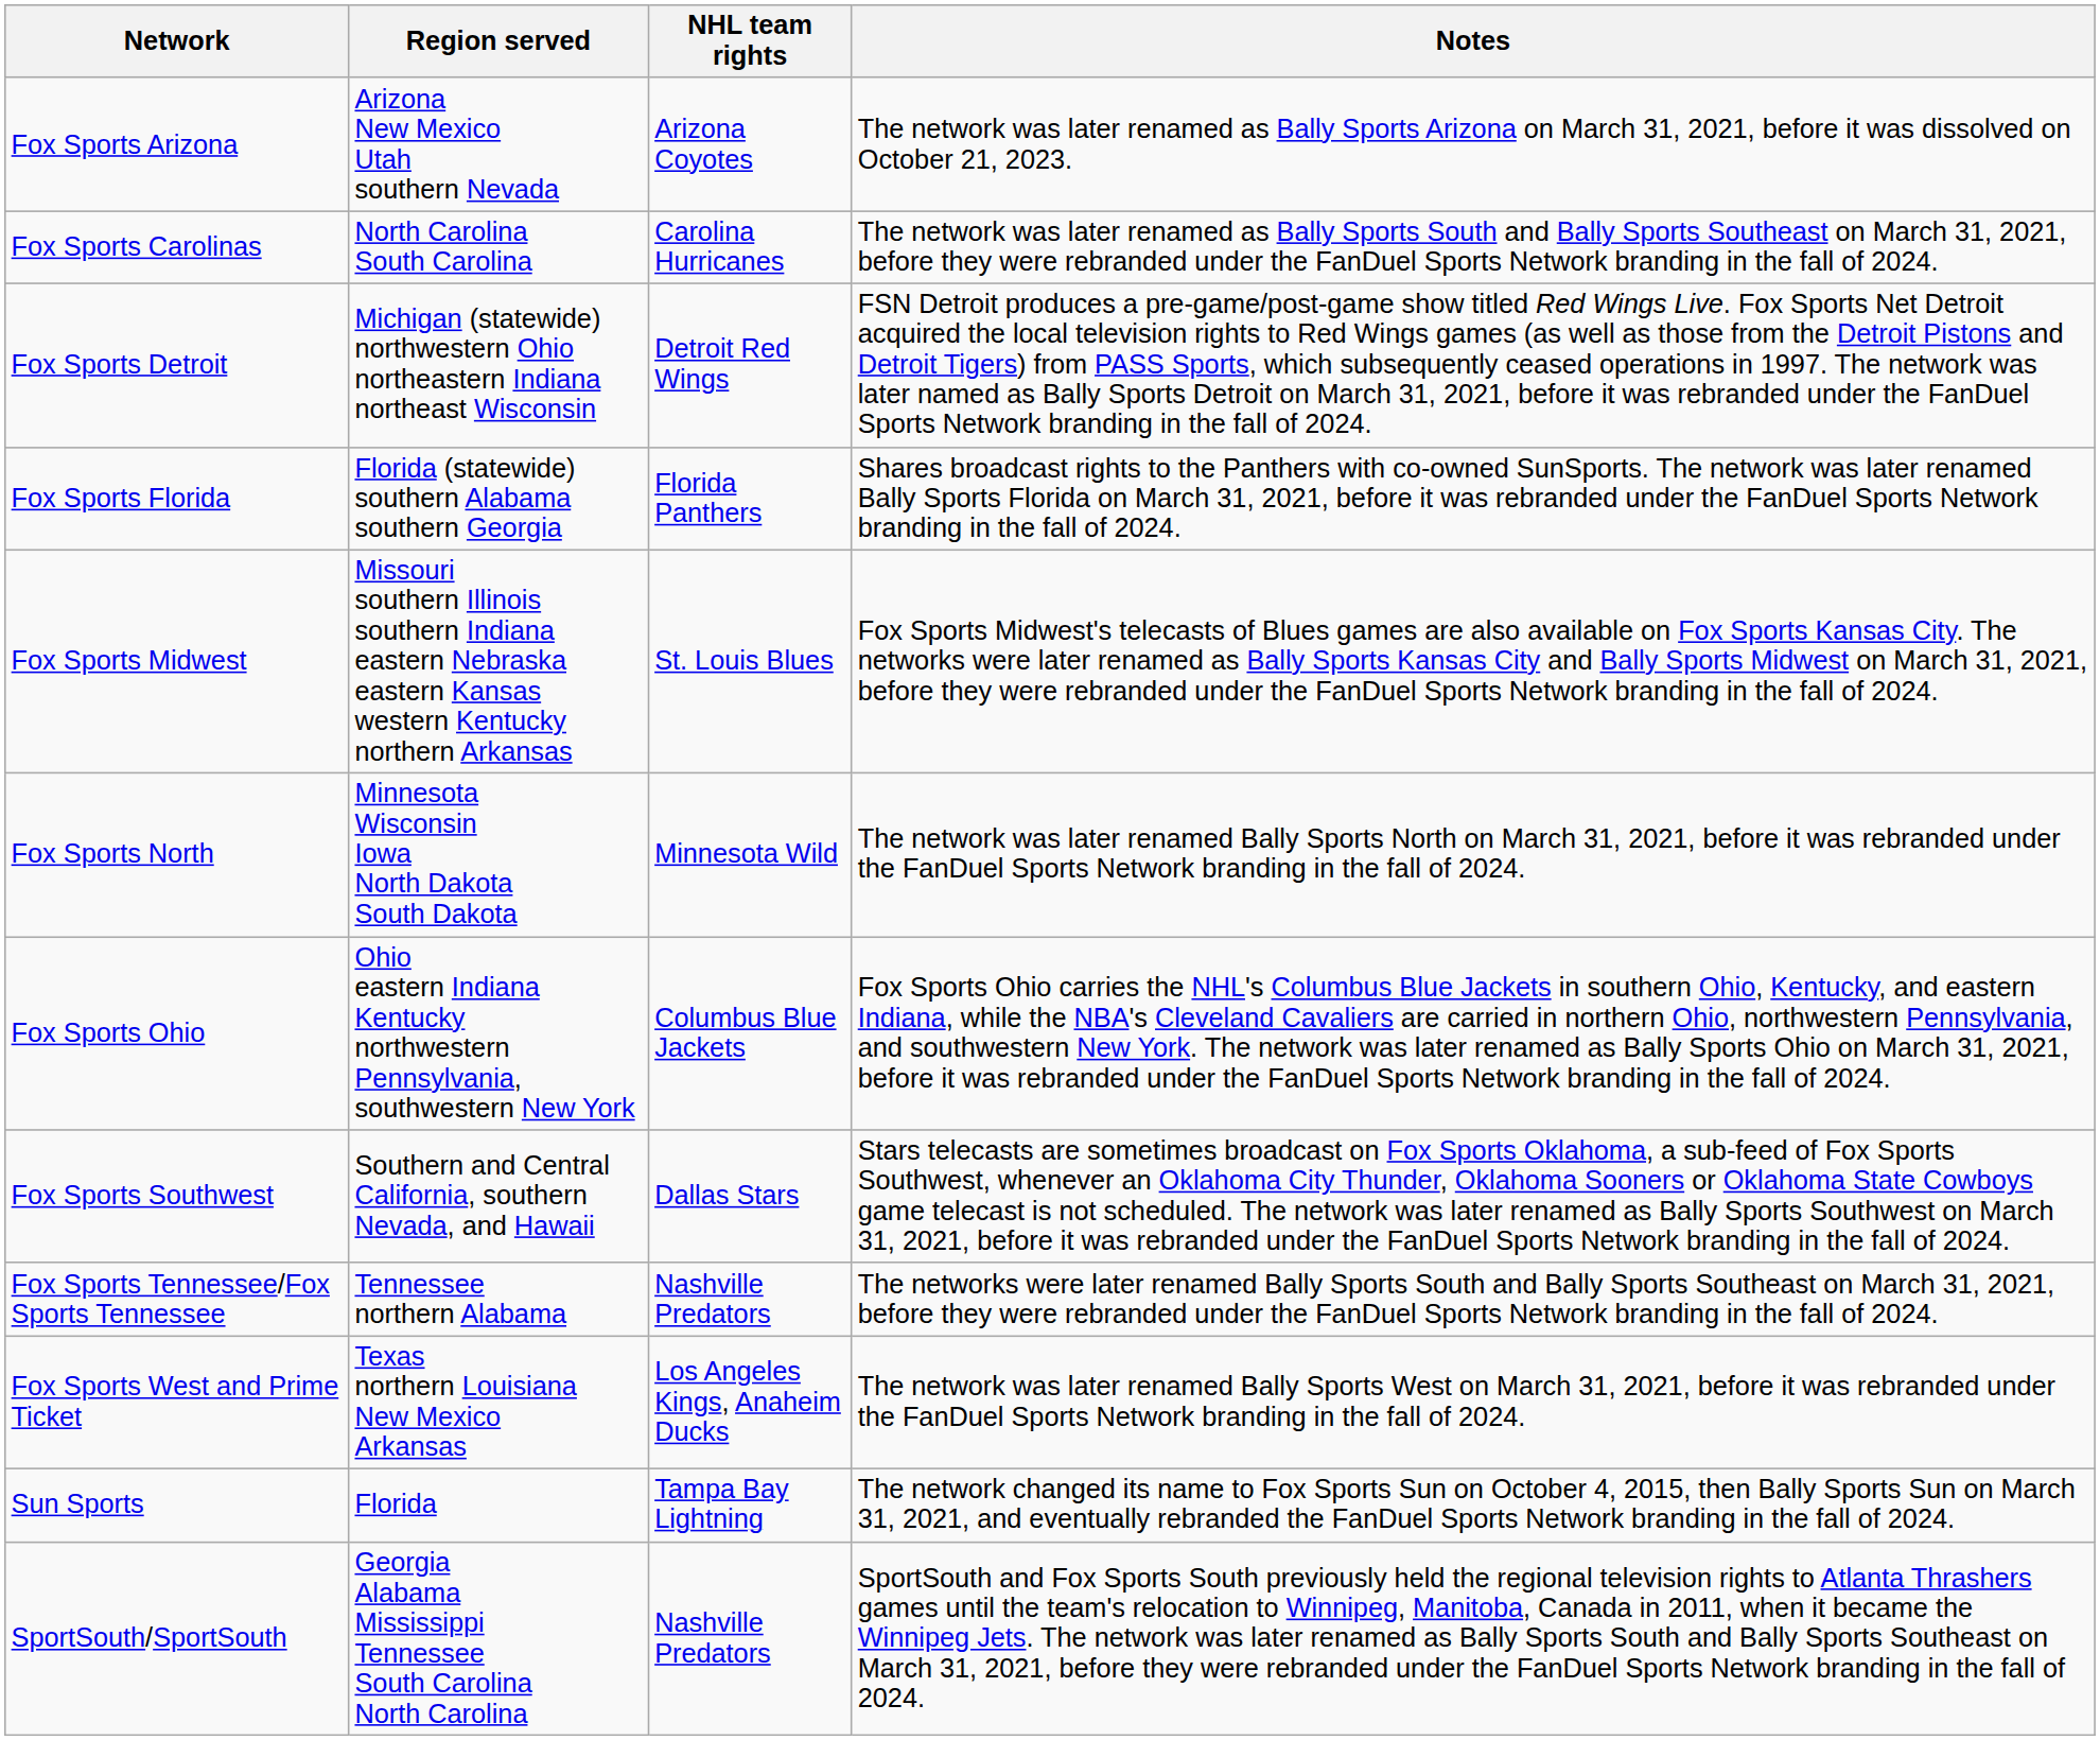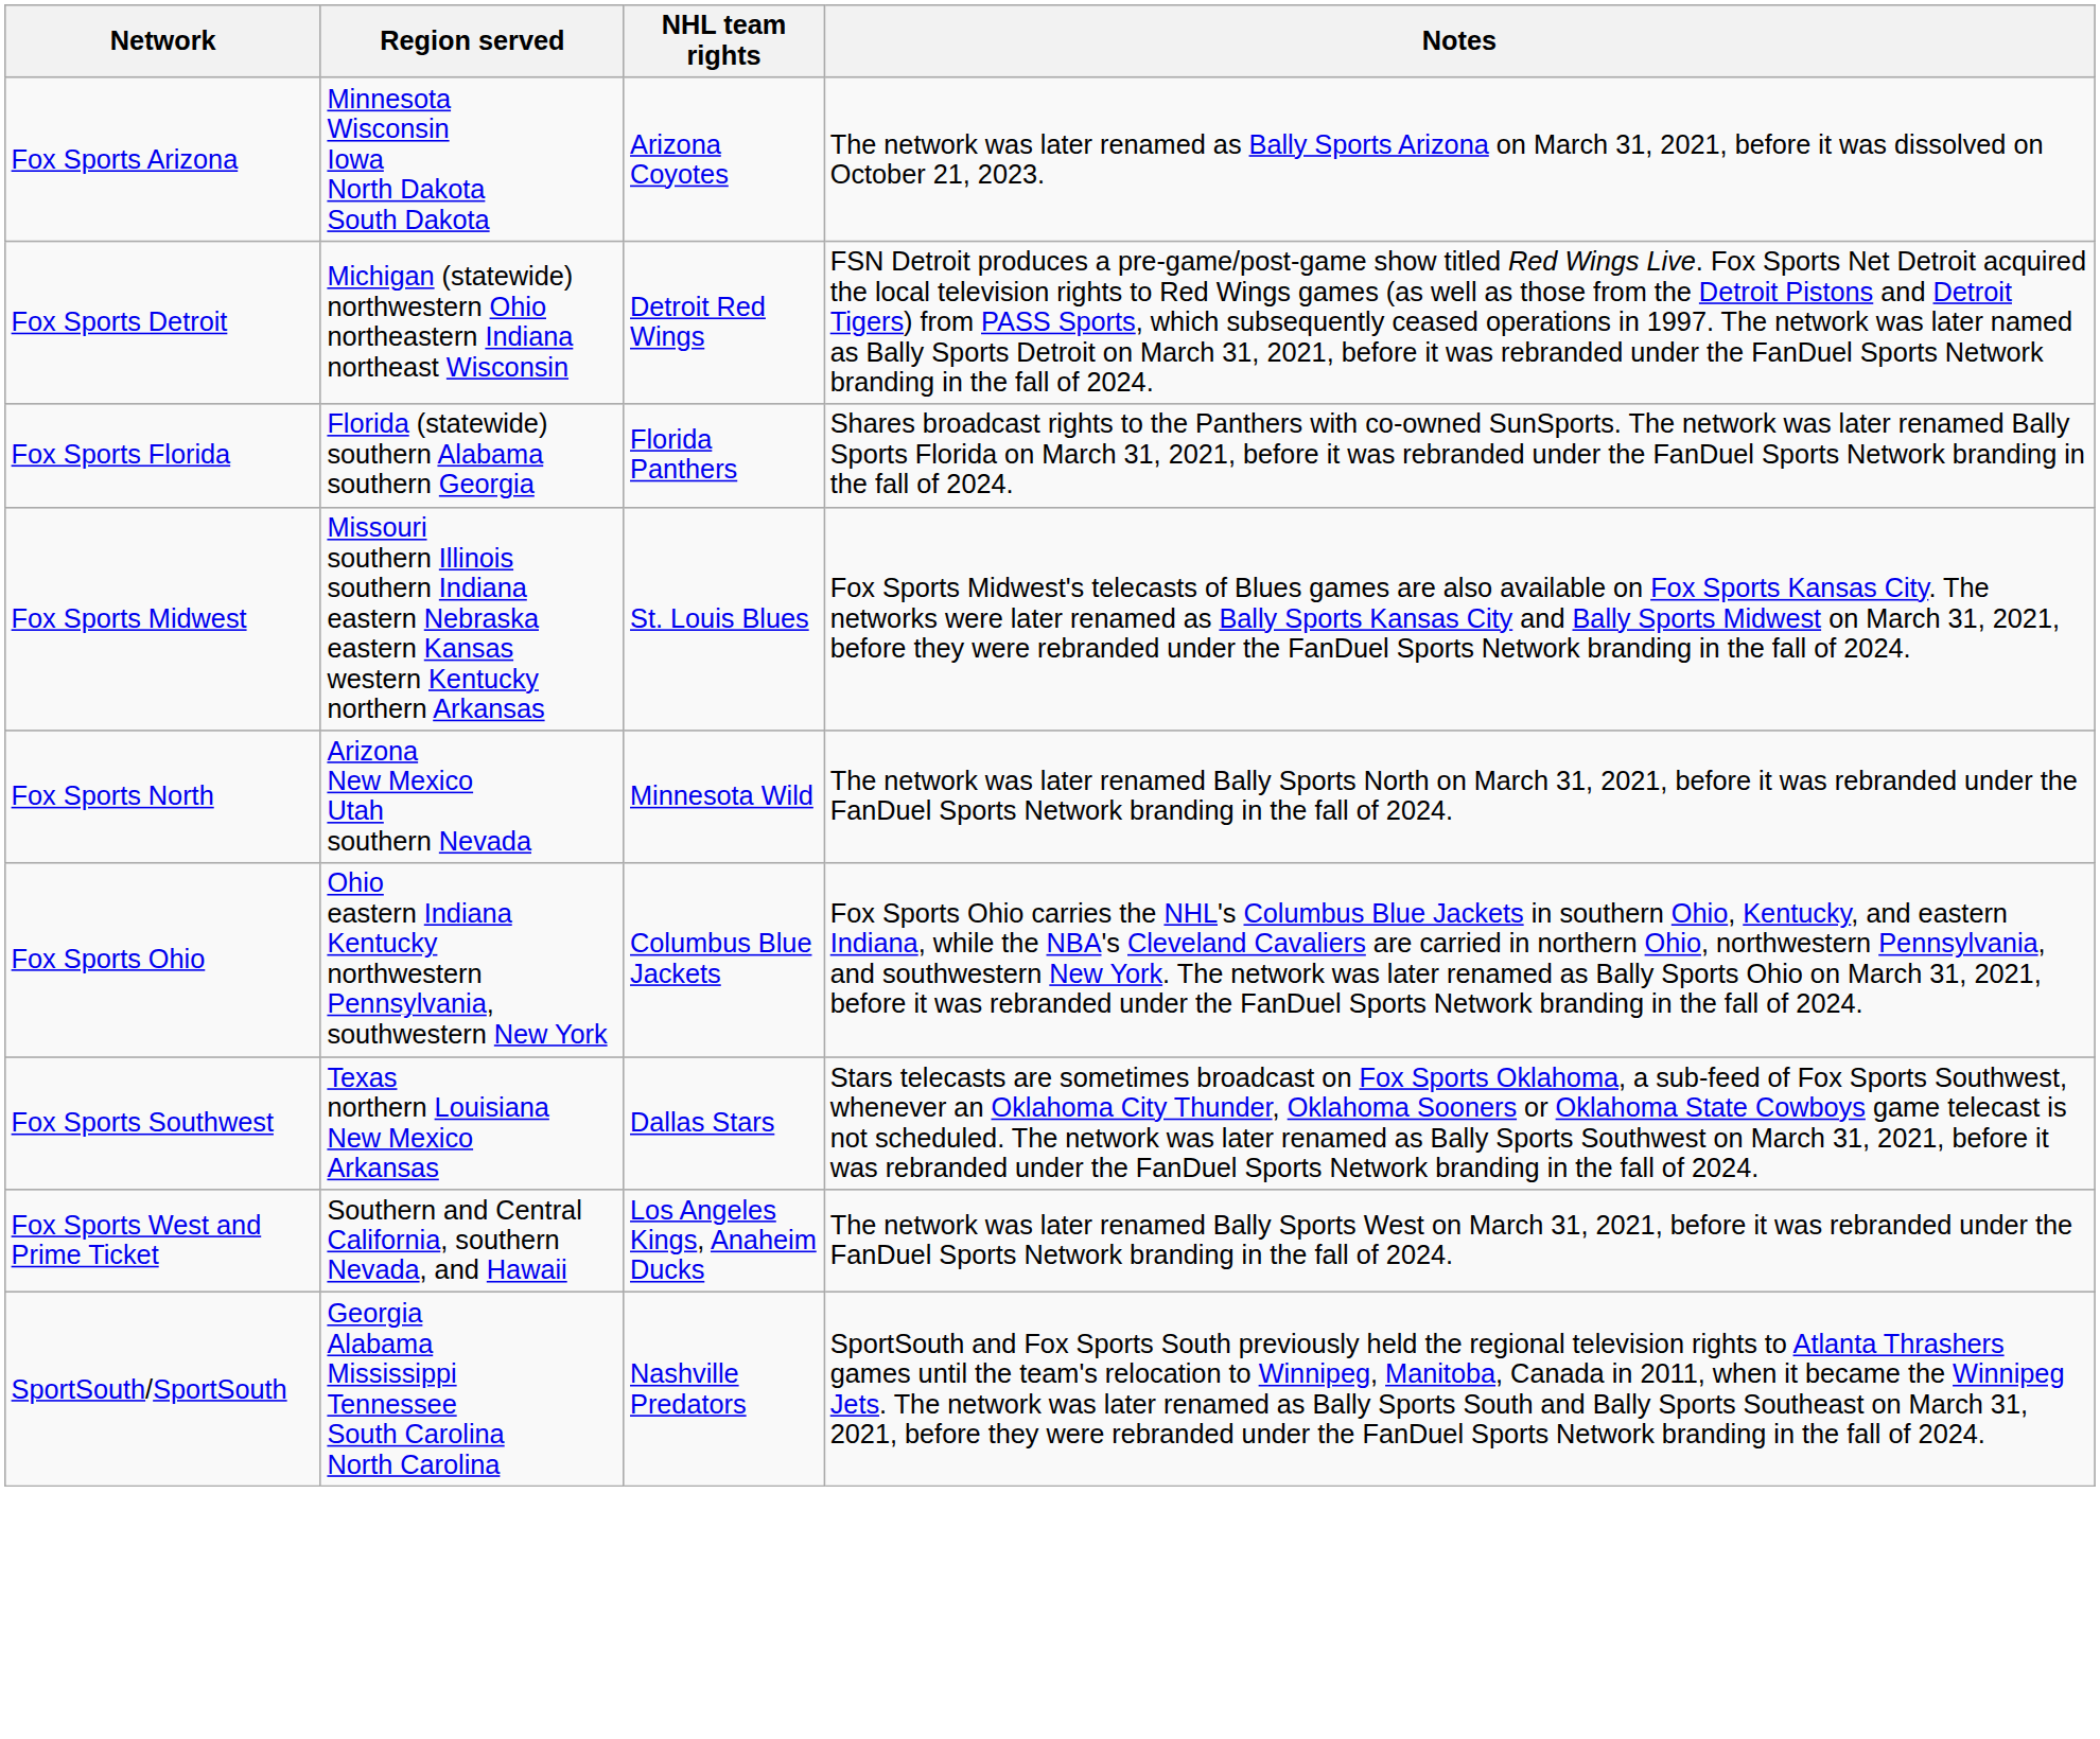 <table class="wikitable">
 <tr>
 <th>Network</th>
 <th>Region served</th>
 <th>NHL team rights</th>
 <th>Notes</th>
 </tr>
 <tr>
 <td><a href='#'>Fox Sports Arizona</a></td>
-<td><a href='#'>Arizona</a><br><a href='#'>New Mexico</a><br><a href='#'>Utah</a><br>southern <a href='#'>Nevada</a></td>
+<td><a href='#'>Minnesota</a><br><a href='#'>Wisconsin</a><br><a href='#'>Iowa</a><br><a href='#'>North Dakota</a><br><a href='#'>South Dakota</a></td>
 <td><a href='#'>Arizona Coyotes</a></td>
 <td>The network was later renamed as <a href='#'>Bally Sports Arizona</a> on March 31, 2021, before it was dissolved on October 21, 2023.</td>
-</tr>
-<tr>
-<td><a href='#'>Fox Sports Carolinas</a></td>
-<td><a href='#'>North Carolina</a><br><a href='#'>South Carolina</a></td>
-<td><a href='#'>Carolina Hurricanes</a></td>
-<td>The network was later renamed as <a href='#'>Bally Sports South</a> and <a href='#'>Bally Sports Southeast</a> on March 31, 2021, before they were rebranded under the FanDuel Sports Network branding in the fall of 2024.</td>
 </tr>
 <tr>
 <td><a href='#'>Fox Sports Detroit</a></td>
 <td><a href='#'>Michigan</a> (statewide)<br>northwestern <a href='#'>Ohio</a><br>northeastern <a href='#'>Indiana</a><br>northeast <a href='#'>Wisconsin</a></td>
 <td><a href='#'>Detroit Red Wings</a></td>
 <td>FSN Detroit produces a pre-game/post-game show titled <em>Red Wings Live</em>. Fox Sports Net Detroit acquired the local television rights to Red Wings games (as well as those from the <a href='#'>Detroit Pistons</a> and <a href='#'>Detroit Tigers</a>) from <a href='#'>PASS Sports</a>, which subsequently ceased operations in 1997. The network was later named as Bally Sports Detroit on March 31, 2021, before it was rebranded under the FanDuel Sports Network branding in the fall of 2024.</td>
 </tr>
 <tr>
 <td><a href='#'>Fox Sports Florida</a></td>
 <td><a href='#'>Florida</a> (statewide)<br>southern <a href='#'>Alabama</a><br>southern <a href='#'>Georgia</a></td>
 <td><a href='#'>Florida Panthers</a></td>
 <td>Shares broadcast rights to the Panthers with co-owned SunSports. The network was later renamed Bally Sports Florida on March 31, 2021, before it was rebranded under the FanDuel Sports Network branding in the fall of 2024.</td>
 </tr>
 <tr>
 <td><a href='#'>Fox Sports Midwest</a></td>
 <td><a href='#'>Missouri</a><br>southern <a href='#'>Illinois</a><br>southern <a href='#'>Indiana</a><br>eastern <a href='#'>Nebraska</a><br>eastern <a href='#'>Kansas</a><br>western <a href='#'>Kentucky</a><br>northern <a href='#'>Arkansas</a></td>
 <td><a href='#'>St. Louis Blues</a></td>
 <td>Fox Sports Midwest's telecasts of Blues games are also available on <a href='#'>Fox Sports Kansas City</a>. The networks were later renamed as <a href='#'>Bally Sports Kansas City</a> and <a href='#'>Bally Sports Midwest</a> on March 31, 2021, before they were rebranded under the FanDuel Sports Network branding in the fall of 2024.</td>
 </tr>
 <tr>
 <td><a href='#'>Fox Sports North</a></td>
-<td><a href='#'>Minnesota</a><br><a href='#'>Wisconsin</a><br><a href='#'>Iowa</a><br><a href='#'>North Dakota</a><br><a href='#'>South Dakota</a></td>
+<td><a href='#'>Arizona</a><br><a href='#'>New Mexico</a><br><a href='#'>Utah</a><br>southern <a href='#'>Nevada</a></td>
 <td><a href='#'>Minnesota Wild</a></td>
 <td>The network was later renamed Bally Sports North on March 31, 2021, before it was rebranded under the FanDuel Sports Network branding in the fall of 2024.</td>
 </tr>
 <tr>
 <td><a href='#'>Fox Sports Ohio</a></td>
 <td><a href='#'>Ohio</a><br>eastern <a href='#'>Indiana</a><br><a href='#'>Kentucky</a><br>northwestern <a href='#'>Pennsylvania</a>, southwestern <a href='#'>New York</a></td>
 <td><a href='#'>Columbus Blue Jackets</a></td>
 <td>Fox Sports Ohio carries the <a href='#'>NHL</a>'s <a href='#'>Columbus Blue Jackets</a> in southern <a href='#'>Ohio</a>, <a href='#'>Kentucky</a>, and eastern <a href='#'>Indiana</a>, while the <a href='#'>NBA</a>'s <a href='#'>Cleveland Cavaliers</a> are carried in northern <a href='#'>Ohio</a>, northwestern <a href='#'>Pennsylvania</a>, and southwestern <a href='#'>New York</a>. The network was later renamed as Bally Sports Ohio on March 31, 2021, before it was rebranded under the FanDuel Sports Network branding in the fall of 2024.</td>
 </tr>
 <tr>
 <td><a href='#'>Fox Sports Southwest</a></td>
-<td>Southern and Central <a href='#'>California</a>, southern <a href='#'>Nevada</a>, and <a href='#'>Hawaii</a></td>
+<td><a href='#'>Texas</a><br>northern <a href='#'>Louisiana</a><br><a href='#'>New Mexico</a><br><a href='#'>Arkansas</a></td>
 <td><a href='#'>Dallas Stars</a></td>
 <td>Stars telecasts are sometimes broadcast on <a href='#'>Fox Sports Oklahoma</a>, a sub-feed of Fox Sports Southwest, whenever an <a href='#'>Oklahoma City Thunder</a>, <a href='#'>Oklahoma Sooners</a> or <a href='#'>Oklahoma State Cowboys</a> game telecast is not scheduled. The network was later renamed as Bally Sports Southwest on March 31, 2021, before it was rebranded under the FanDuel Sports Network branding in the fall of 2024.</td>
 </tr>
 <tr>
-<td><a href='#'>Fox Sports Tennessee</a>/<a href='#'>Fox Sports Tennessee</a></td>
-<td><a href='#'>Tennessee</a><br>northern <a href='#'>Alabama</a></td>
-<td><a href='#'>Nashville Predators</a></td>
-<td>The networks were later renamed Bally Sports South and Bally Sports Southeast on March 31, 2021, before they were rebranded under the FanDuel Sports Network branding in the fall of 2024.</td>
-</tr>
-<tr>
 <td><a href='#'>Fox Sports West and Prime Ticket</a></td>
-<td><a href='#'>Texas</a><br>northern <a href='#'>Louisiana</a><br><a href='#'>New Mexico</a><br><a href='#'>Arkansas</a></td>
+<td>Southern and Central <a href='#'>California</a>, southern <a href='#'>Nevada</a>, and <a href='#'>Hawaii</a></td>
 <td><a href='#'>Los Angeles Kings</a>, <a href='#'>Anaheim Ducks</a></td>
 <td>The network was later renamed Bally Sports West on March 31, 2021, before it was rebranded under the FanDuel Sports Network branding in the fall of 2024.</td>
-</tr>
-<tr>
-<td><a href='#'>Sun Sports</a></td>
-<td><a href='#'>Florida</a></td>
-<td><a href='#'>Tampa Bay Lightning</a></td>
-<td>The network changed its name to Fox Sports Sun on October 4, 2015, then Bally Sports Sun on March 31, 2021, and eventually rebranded the FanDuel Sports Network branding in the fall of 2024.</td>
 </tr>
 <tr>
 <td><a href='#'>SportSouth</a>/<a href='#'>SportSouth</a></td>
 <td><a href='#'>Georgia</a><br><a href='#'>Alabama</a><br><a href='#'>Mississippi</a><br><a href='#'>Tennessee</a><br><a href='#'>South Carolina</a><br><a href='#'>North Carolina</a></td>
 <td><a href='#'>Nashville Predators</a></td>
 <td>SportSouth and Fox Sports South previously held the regional television rights to <a href='#'>Atlanta Thrashers</a> games until the team's relocation to <a href='#'>Winnipeg</a>, <a href='#'>Manitoba</a>, Canada in 2011, when it became the <a href='#'>Winnipeg Jets</a>. The network was later renamed as Bally Sports South and Bally Sports Southeast on March 31, 2021, before they were rebranded under the FanDuel Sports Network branding in the fall of 2024.</td>
 </tr>
 </table>
